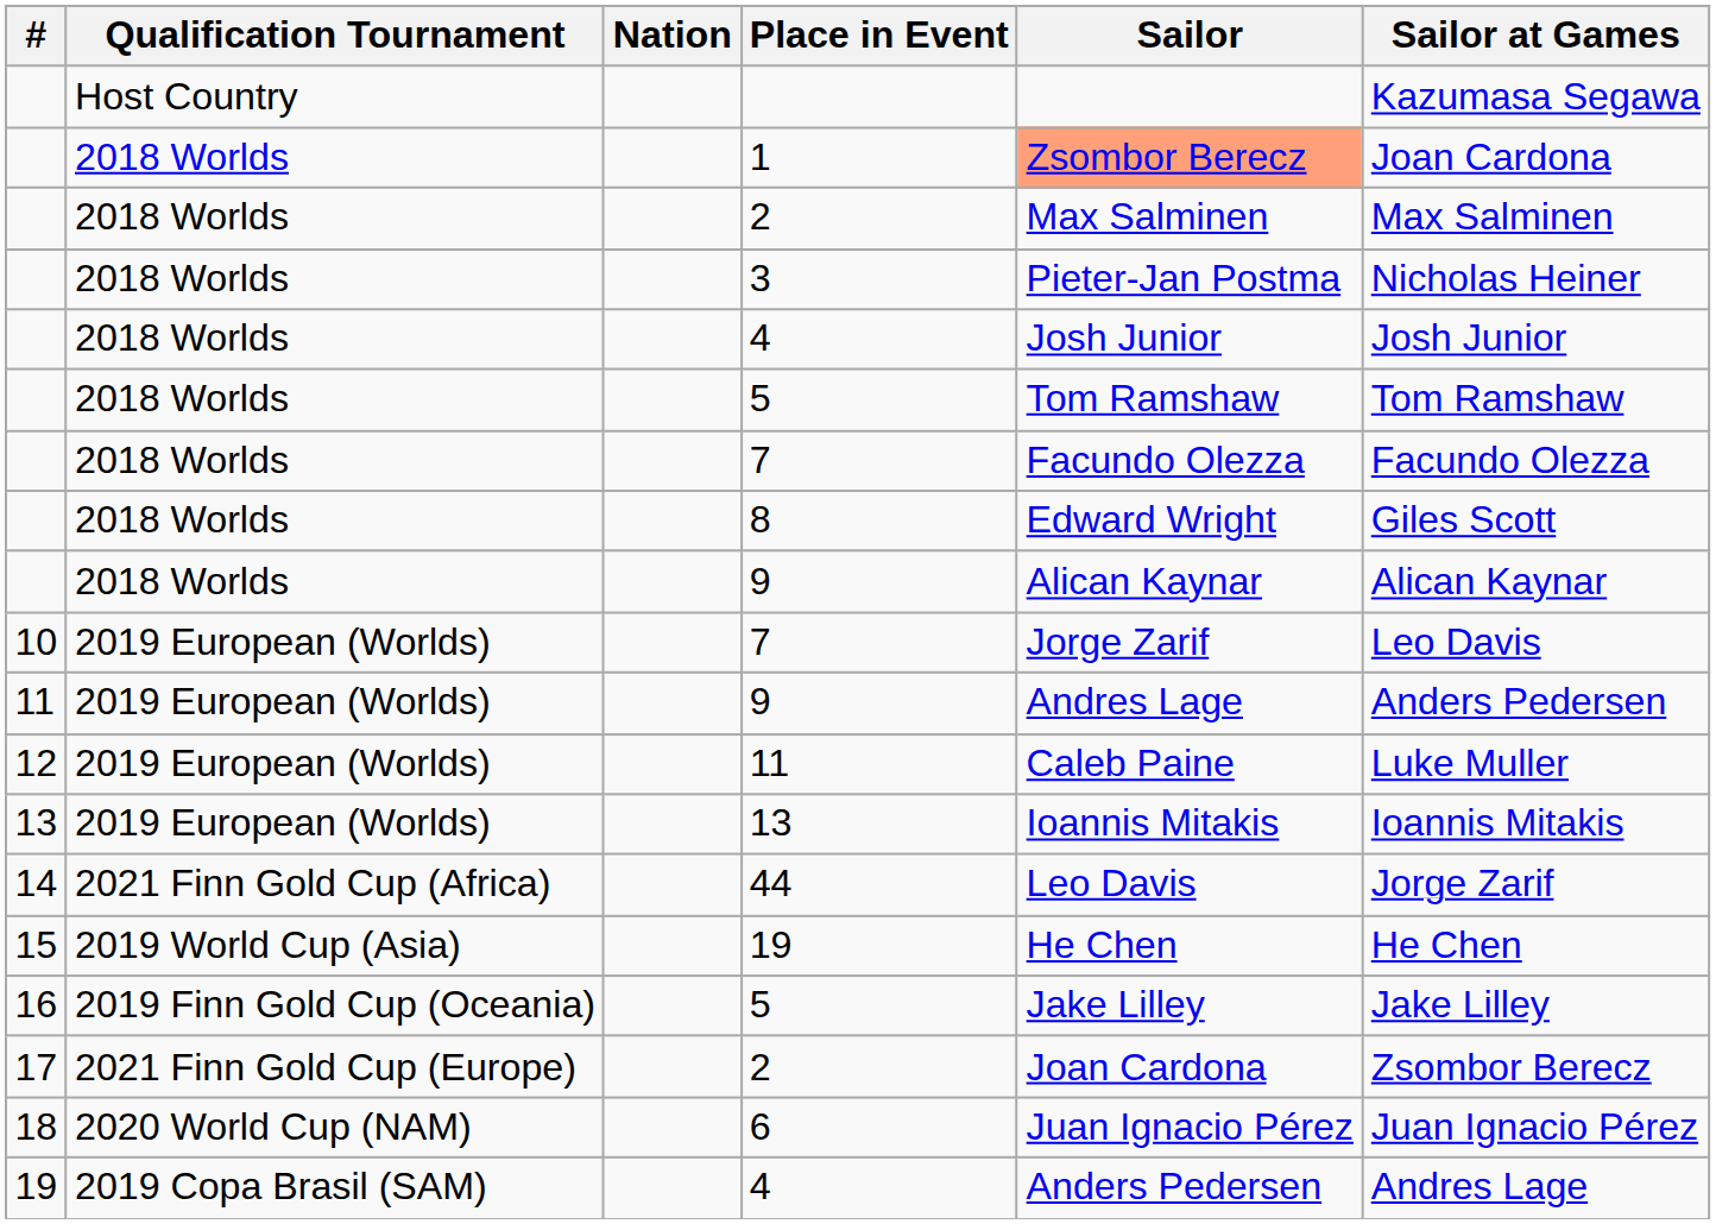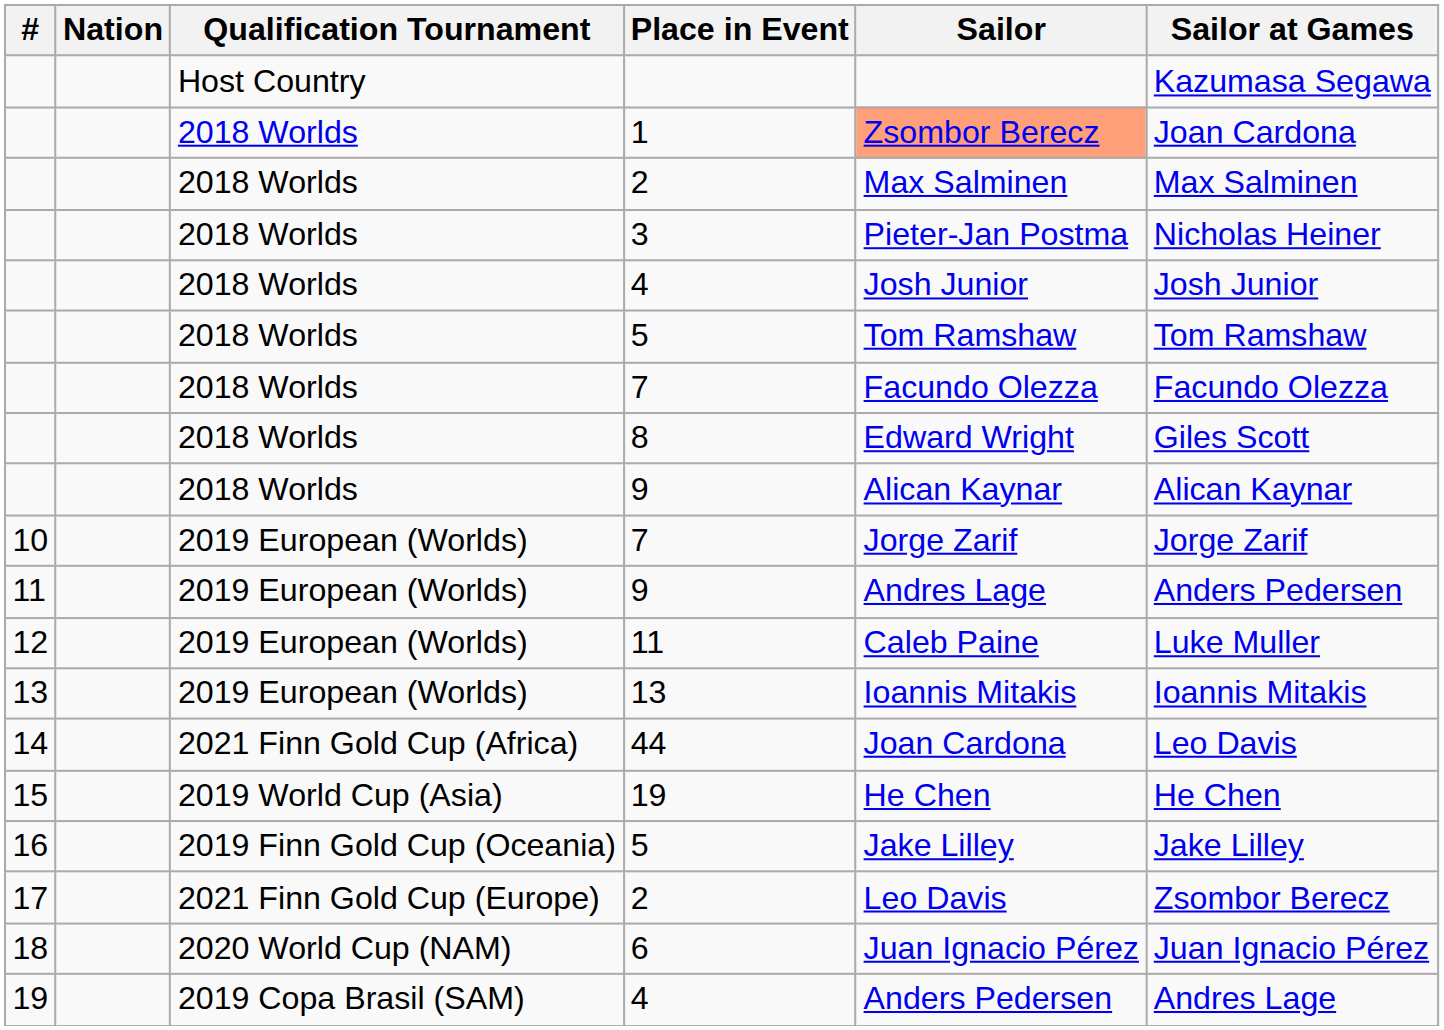 <table class="sortable wikitable">
 <tr>
 <th>#</th>
+<th>Nation</th>
 <th>Qualification Tournament</th>
-<th>Nation</th>
 <th>Place in Event</th>
 <th>Sailor</th>
 <th>Sailor at Games</th>
 </tr>
 <tr>
 <td></td>
+<td></td>
 <td>Host Country</td>
-<td></td>
 <td></td>
 <td></td>
 <td><a href='#'>Kazumasa Segawa</a></td>
 </tr>
 <tr>
 <td></td>
+<td></td>
 <td><a href='#'>2018 Worlds</a></td>
-<td></td>
 <td>1</td>
 <td style="background: lightsalmon;"><a href='#'>Zsombor Berecz</a></td>
 <td><a href='#'>Joan Cardona</a></td>
 </tr>
 <tr>
 <td></td>
+<td></td>
 <td>2018 Worlds</td>
-<td></td>
 <td>2</td>
 <td><a href='#'>Max Salminen</a></td>
 <td><a href='#'>Max Salminen</a></td>
 </tr>
 <tr>
 <td></td>
+<td></td>
 <td>2018 Worlds</td>
-<td></td>
 <td>3</td>
 <td><a href='#'>Pieter-Jan Postma</a></td>
 <td><a href='#'>Nicholas Heiner</a></td>
 </tr>
 <tr>
 <td></td>
+<td></td>
 <td>2018 Worlds</td>
-<td></td>
 <td>4</td>
 <td><a href='#'>Josh Junior</a></td>
 <td><a href='#'>Josh Junior</a></td>
 </tr>
 <tr>
 <td></td>
+<td></td>
 <td>2018 Worlds</td>
-<td></td>
 <td>5</td>
 <td><a href='#'>Tom Ramshaw</a></td>
 <td><a href='#'>Tom Ramshaw</a></td>
 </tr>
 <tr>
 <td></td>
+<td></td>
 <td>2018 Worlds</td>
-<td></td>
 <td>7</td>
 <td><a href='#'>Facundo Olezza</a></td>
 <td><a href='#'>Facundo Olezza</a></td>
 </tr>
 <tr>
 <td></td>
+<td></td>
 <td>2018 Worlds</td>
-<td></td>
 <td>8</td>
 <td><a href='#'>Edward Wright</a></td>
 <td><a href='#'>Giles Scott</a></td>
 </tr>
 <tr>
 <td></td>
+<td></td>
 <td>2018 Worlds</td>
-<td></td>
 <td>9</td>
 <td><a href='#'>Alican Kaynar</a></td>
 <td><a href='#'>Alican Kaynar</a></td>
 </tr>
 <tr>
 <td>10</td>
+<td></td>
 <td>2019 European (Worlds)</td>
-<td></td>
 <td>7</td>
 <td><a href='#'>Jorge Zarif</a></td>
-<td><a href='#'>Leo Davis</a></td>
+<td><a href='#'>Jorge Zarif</a></td>
 </tr>
 <tr>
 <td>11</td>
+<td></td>
 <td>2019 European (Worlds)</td>
-<td></td>
 <td>9</td>
 <td><a href='#'>Andres Lage</a></td>
 <td><a href='#'>Anders Pedersen</a></td>
 </tr>
 <tr>
 <td>12</td>
+<td></td>
 <td>2019 European (Worlds)</td>
-<td></td>
 <td>11</td>
 <td><a href='#'>Caleb Paine</a></td>
 <td><a href='#'>Luke Muller</a></td>
 </tr>
 <tr>
 <td>13</td>
+<td></td>
 <td>2019 European (Worlds)</td>
-<td></td>
 <td>13</td>
 <td><a href='#'>Ioannis Mitakis</a></td>
 <td><a href='#'>Ioannis Mitakis</a></td>
 </tr>
 <tr>
 <td>14</td>
+<td></td>
 <td>2021 Finn Gold Cup (Africa)</td>
-<td></td>
 <td>44</td>
+<td><a href='#'>Joan Cardona</a></td>
 <td><a href='#'>Leo Davis</a></td>
-<td><a href='#'>Jorge Zarif</a></td>
 </tr>
 <tr>
 <td>15</td>
+<td></td>
 <td>2019 World Cup (Asia)</td>
-<td></td>
 <td>19</td>
 <td><a href='#'>He Chen</a></td>
 <td><a href='#'>He Chen</a></td>
 </tr>
 <tr>
 <td>16</td>
+<td></td>
 <td>2019 Finn Gold Cup (Oceania)</td>
-<td></td>
 <td>5</td>
 <td><a href='#'>Jake Lilley</a></td>
 <td><a href='#'>Jake Lilley</a></td>
 </tr>
 <tr>
 <td>17</td>
+<td></td>
 <td>2021 Finn Gold Cup (Europe)</td>
-<td></td>
 <td>2</td>
-<td><a href='#'>Joan Cardona</a></td>
+<td><a href='#'>Leo Davis</a></td>
 <td><a href='#'>Zsombor Berecz</a></td>
 </tr>
 <tr>
 <td>18</td>
+<td></td>
 <td>2020 World Cup (NAM)</td>
-<td></td>
 <td>6</td>
 <td><a href='#'>Juan Ignacio Pérez</a></td>
 <td><a href='#'>Juan Ignacio Pérez</a></td>
 </tr>
 <tr>
 <td>19</td>
+<td></td>
 <td>2019 Copa Brasil (SAM)</td>
-<td></td>
 <td>4</td>
 <td><a href='#'>Anders Pedersen</a></td>
 <td><a href='#'>Andres Lage</a></td>
 </tr>
 </table>
